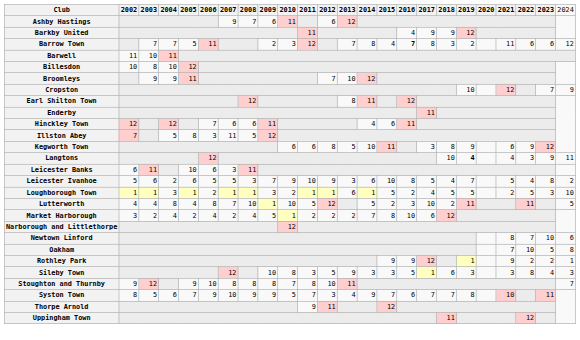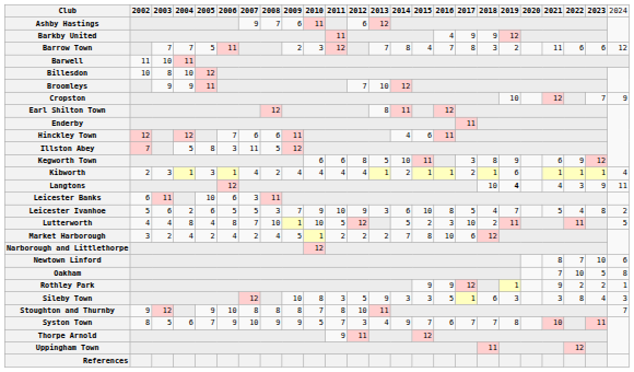 <table class="wikitable plainrowheaders" style="font-size:85%; text-align: right;">
 <tr>
 <th scope="col">Club</th>
 <th scope="col">2002</th>
 <th scope="col">2003</th>
 <th scope="col">2004</th>
 <th scope="col">2005</th>
 <th scope="col">2006</th>
 <th scope="col">2007</th>
 <th scope="col">2008</th>
 <th scope="col">2009</th>
 <th scope="col">2010</th>
 <th scope="col">2011</th>
 <th scope="col">2012</th>
 <th scope="col">2013</th>
 <th scope="col">2014</th>
 <th scope="col">2015</th>
 <th scope="col">2016</th>
 <th scope="col">2017</th>
 <th scope="col">2018</th>
 <th scope="col">2019</th>
 <th scope="col">2020</th>
 <th scope="col">2021</th>
 <th scope="col">2022</th>
 <th scope="col">2023</th>
 <td>2024</td>
 </tr>
 <tr>
 <th scope="row">Ashby Hastings</th>
 <td bgcolor="#ececec" colspan="5"></td>
 <td>9</td>
 <td>7</td>
 <td>6</td>
 <td bgcolor="#ffcfcf">11</td>
 <td bgcolor="#ececec"></td>
 <td>6</td>
 <td bgcolor="#ffcfcf">12</td>
 <td bgcolor="#ececec" colspan="10"></td>
 </tr>
 <tr>
 <th scope="row">Barkby United</th>
 <td bgcolor="#ececec" colspan="9"></td>
 <td bgcolor="#ffcfcf">11</td>
 <td bgcolor="#ececec" colspan="4"></td>
 <td>4</td>
 <td>9</td>
 <td>9</td>
 <td bgcolor="#ffcfcf">12</td>
 <td bgcolor="#ececec" colspan="4"></td>
 </tr>
 <tr>
 <th scope="row">Barrow Town</th>
 <td bgcolor="#ececec"></td>
 <td>7</td>
 <td>7</td>
 <td>5</td>
 <td bgcolor="#ffcfcf">11</td>
 <td bgcolor="#ececec" colspan="2"></td>
 <td>2</td>
 <td>3</td>
 <td bgcolor="#ffcfcf">12</td>
 <td bgcolor="#ececec"></td>
 <td>7</td>
 <td>8</td>
 <td>4</td>
-<td><strong>7</strong></td>
+<td>7</td>
 <td>8</td>
 <td>3</td>
 <td>2</td>
 <td></td>
 <td>11</td>
 <td>6</td>
 <td>6</td>
 <td>12</td>
 </tr>
 <tr>
 <th scope="row">Barwell</th>
 <td>11</td>
 <td>10</td>
 <td bgcolor="#ffcfcf">11</td>
 <td bgcolor="#ececec" colspan="20"></td>
 </tr>
 <tr>
 <th scope="row">Billesdon</th>
 <td>10</td>
 <td>8</td>
 <td>10</td>
 <td bgcolor="#ffcfcf">12</td>
 <td bgcolor="#ececec" colspan="18"></td>
 </tr>
 <tr>
 <th scope="row">Broomleys</th>
 <td bgcolor="#ececec"></td>
 <td>9</td>
 <td>9</td>
 <td bgcolor="#ffcfcf">11</td>
 <td bgcolor="#ececec" colspan="6"></td>
 <td>7</td>
 <td>10</td>
 <td bgcolor="#ffcfcf">12</td>
 <td bgcolor="#ececec" colspan="9"></td>
 </tr>
 <tr>
 <th scope="row">Cropston</th>
 <td bgcolor="#ececec" colspan="17"></td>
 <td>10</td>
 <td></td>
 <td bgcolor="#ffcfcf">12</td>
 <td bgcolor="#ececec"></td>
 <td>7</td>
 <td>9</td>
 </tr>
 <tr>
 <th scope="row">Earl Shilton Town</th>
 <td bgcolor="#ececec" colspan="6"></td>
 <td bgcolor="#ffcfcf">12</td>
 <td bgcolor="#ececec" colspan="4"></td>
 <td>8</td>
 <td bgcolor="#ffcfcf">11</td>
 <td bgcolor="#ececec"></td>
 <td bgcolor="#ffcfcf">12</td>
 <td bgcolor="#ececec" colspan="7"></td>
 </tr>
 <tr>
 <th scope="row">Enderby</th>
 <td bgcolor="#ececec" colspan="15"></td>
 <td bgcolor="#ffcfcf">11</td>
 <td bgcolor="#ececec" colspan="6"></td>
 </tr>
 <tr>
 <th scope="row">Hinckley Town</th>
 <td bgcolor="#ffcfcf">12</td>
 <td bgcolor="#ececec"></td>
 <td bgcolor="#ffcfcf">12</td>
 <td bgcolor="#ececec"></td>
 <td>7</td>
 <td>6</td>
 <td>6</td>
 <td bgcolor="#ffcfcf">11</td>
 <td bgcolor="#ececec" colspan="4"></td>
 <td>4</td>
 <td>6</td>
 <td bgcolor="#ffcfcf">11</td>
 <td bgcolor="#ececec" colspan="7"></td>
 </tr>
 <tr>
 <th scope="row">Illston Abey</th>
 <td bgcolor="#ffcfcf">7</td>
 <td bgcolor="#ececec"></td>
 <td>5</td>
 <td>8</td>
 <td>3</td>
 <td>11</td>
 <td>5</td>
 <td bgcolor="#ffcfcf">12</td>
 <td bgcolor="#ececec" colspan="14"></td>
 </tr>
 <tr>
 <th scope="row">Kegworth Town</th>
 <td bgcolor="#ececec" colspan="8"></td>
 <td>6</td>
 <td>6</td>
 <td>8</td>
 <td>5</td>
 <td>10</td>
 <td bgcolor="#ffcfcf">11</td>
 <td bgcolor="#ececec"></td>
 <td>3</td>
 <td>8</td>
 <td>9</td>
 <td></td>
 <td>6</td>
 <td>9</td>
 <td bgcolor="#ffcfcf">12</td>
 </tr>
 <tr>
+<th scope="row">Kibworth</th>
+<td>2</td>
+<td>3</td>
+<td bgcolor="#ffffbf">1</td>
+<td>3</td>
+<td bgcolor="#ffffbf">1</td>
+<td>4</td>
+<td>2</td>
+<td>4</td>
+<td>4</td>
+<td>4</td>
+<td>4</td>
+<td bgcolor="#ffffbf">1</td>
+<td>2</td>
+<td bgcolor="#ffffbf">1</td>
+<td bgcolor="#ffffbf">1</td>
+<td>2</td>
+<td bgcolor="#ffffbf">1</td>
+<td>6</td>
+<td></td>
+<td bgcolor="#ffffbf">1</td>
+<td bgcolor="#ffffbf">1</td>
+<td bgcolor="#ffffbf">1</td>
+<td>4</td>
+</tr>
+<tr>
 <th scope="row">Langtons</th>
 <td bgcolor="#ececec" colspan="4"></td>
 <td bgcolor="#ffcfcf">12</td>
 <td bgcolor="#ececec" colspan="11"></td>
 <td>10</td>
 <td><strong>4</strong></td>
 <td></td>
 <td>4</td>
 <td>3</td>
 <td>9</td>
 <td>11</td>
 </tr>
 <tr>
 <th scope="row">Leicester Banks</th>
 <td>6</td>
 <td bgcolor="#ffcfcf">11</td>
 <td bgcolor="#ececec"></td>
 <td>10</td>
 <td>6</td>
 <td>3</td>
 <td bgcolor="#ffcfcf">11</td>
 <td bgcolor="#ececec" colspan="15"></td>
 </tr>
 <tr>
 <th scope="row">Leicester Ivanhoe</th>
 <td>5</td>
 <td>6</td>
 <td>2</td>
 <td>6</td>
 <td>5</td>
 <td>5</td>
 <td>3</td>
 <td>7</td>
 <td>9</td>
 <td>10</td>
 <td>9</td>
 <td>3</td>
 <td>6</td>
 <td>10</td>
 <td>8</td>
 <td>5</td>
 <td>4</td>
 <td>7</td>
 <td></td>
 <td>5</td>
 <td>4</td>
 <td>8</td>
 <td>2</td>
-</tr>
-<tr>
-<th scope="row">Loughborough Town</th>
-<td bgcolor="#ffffbf">1</td>
-<td bgcolor="#ffffbf">1</td>
-<td>3</td>
-<td bgcolor="#ffffbf">1</td>
-<td>2</td>
-<td bgcolor="#ffffbf">1</td>
-<td bgcolor="#ffffbf">1</td>
-<td>3</td>
-<td>2</td>
-<td bgcolor="#ffffbf">1</td>
-<td bgcolor="#ffffbf">1</td>
-<td>6</td>
-<td bgcolor="#ffffbf">1</td>
-<td>5</td>
-<td>2</td>
-<td>4</td>
-<td>5</td>
-<td>5</td>
-<td></td>
-<td>2</td>
-<td>5</td>
-<td>3</td>
-<td>10</td>
 </tr>
 <tr>
 <th scope="row">Lutterworth</th>
 <td>4</td>
 <td>4</td>
 <td>8</td>
 <td>4</td>
 <td>8</td>
 <td>7</td>
 <td>10</td>
 <td bgcolor="#ffffbf">1</td>
 <td>10</td>
 <td>5</td>
 <td bgcolor="#ffcfcf">12</td>
 <td bgcolor="#ececec"></td>
 <td>5</td>
 <td>2</td>
 <td>3</td>
 <td>10</td>
 <td>2</td>
 <td bgcolor="#ffcfcf">11</td>
 <td bgcolor="#ececec" colspan="2"></td>
 <td bgcolor="#ffcfcf">11</td>
 <td bgcolor="#ececec" colspan="1"></td>
 <td>5</td>
 </tr>
 <tr>
 <th scope="row">Market Harborough</th>
 <td>3</td>
 <td>2</td>
 <td>4</td>
 <td>2</td>
 <td>4</td>
 <td>2</td>
 <td>4</td>
 <td>5</td>
 <td bgcolor="#ffffbf">1</td>
 <td>2</td>
 <td>2</td>
 <td>2</td>
 <td>7</td>
 <td>8</td>
 <td>10</td>
 <td>6</td>
 <td bgcolor="#ffcfcf">12</td>
 <td bgcolor="#ececec" colspan="5"></td>
 </tr>
 <tr>
 <th scope="row">Narborough and Littlethorpe</th>
 <td bgcolor="#ececec" colspan="8"></td>
 <td bgcolor="#ffcfcf">12</td>
 <td bgcolor="#ececec" colspan="13"></td>
 </tr>
 <tr>
 <th scope="row">Newtown Linford</th>
 <td bgcolor="#ececec" colspan="18"></td>
 <td></td>
 <td>8</td>
 <td>7</td>
 <td>10</td>
 <td>6</td>
 </tr>
 <tr>
 <th scope="row">Oakham</th>
 <td bgcolor="#ececec" colspan="18"></td>
 <td></td>
 <td>7</td>
 <td>10</td>
 <td>5</td>
 <td>8</td>
 </tr>
 <tr>
 <th scope="row">Rothley Park</th>
 <td bgcolor="#ececec" colspan="13"></td>
 <td>9</td>
 <td>9</td>
 <td bgcolor="#ffcfcf">12</td>
 <td bgcolor="#ececec"></td>
 <td bgcolor="#ffffbf">1</td>
 <td></td>
 <td>9</td>
 <td>2</td>
 <td>2</td>
 <td>1</td>
 </tr>
 <tr>
 <th scope="row">Sileby Town</th>
 <td bgcolor="#ececec" colspan="5"></td>
 <td bgcolor="#ffcfcf">12</td>
 <td bgcolor="#ececec"></td>
 <td>10</td>
 <td>8</td>
 <td>3</td>
 <td>5</td>
 <td>9</td>
 <td>3</td>
 <td>3</td>
 <td>5</td>
 <td bgcolor="#ffffbf">1</td>
 <td>6</td>
 <td>3</td>
 <td></td>
 <td>3</td>
 <td>8</td>
 <td>4</td>
 <td>3</td>
 </tr>
 <tr>
 <th scope="row">Stoughton and Thurnby</th>
 <td>9</td>
 <td bgcolor="#ffcfcf">12</td>
 <td bgcolor="#ececec"></td>
 <td>9</td>
 <td>10</td>
 <td>8</td>
 <td>8</td>
 <td>8</td>
 <td>7</td>
 <td>8</td>
 <td>10</td>
 <td bgcolor="#ffcfcf">11</td>
 <td bgcolor="#ececec" colspan="10"></td>
 <td>7</td>
 </tr>
 <tr>
 <th scope="row">Syston Town</th>
 <td>8</td>
 <td>5</td>
 <td>6</td>
 <td>7</td>
 <td>9</td>
 <td>10</td>
 <td>9</td>
 <td>9</td>
 <td>5</td>
 <td>7</td>
 <td>3</td>
 <td>4</td>
 <td>9</td>
 <td>7</td>
 <td>6</td>
 <td>7</td>
 <td>7</td>
 <td>8</td>
 <td></td>
 <td bgcolor="#ffcfcf">10</td>
 <td bgcolor="#ececec"></td>
 <td bgcolor="#ffcfcf">11</td>
 </tr>
 <tr>
 <th scope="row">Thorpe Arnold</th>
 <td bgcolor="#ececec" colspan="9"></td>
 <td>9</td>
 <td bgcolor="#ffcfcf">11</td>
 <td bgcolor="#ececec" colspan="2"></td>
 <td bgcolor="#ffcfcf">12</td>
 <td bgcolor="#ececec" colspan="8"></td>
 </tr>
 <tr>
 <th scope="row">Uppingham Town</th>
 <td bgcolor="#ececec" colspan="16"></td>
 <td bgcolor="#ffcfcf">11</td>
 <td bgcolor="#ececec" colspan="3"></td>
 <td bgcolor="#ffcfcf">12</td>
 <td bgcolor="#ececec" colspan="1"></td>
 </tr>
+<tr style="text-align: center;">
+<th scope="row" style="text-align: right;">References</th>
+<th scope="col"></th>
+<th scope="col"></th>
+<th scope="col"></th>
+<th scope="col"></th>
+<th scope="col"></th>
+<th scope="col"></th>
+<th scope="col"></th>
+<th scope="col"></th>
+<th scope="col"></th>
+<th scope="col"></th>
+<th scope="col"></th>
+<th scope="col"></th>
+<th scope="col"></th>
+<th scope="col"></th>
+<th scope="col"></th>
+<th scope="col"></th>
+<th scope="col"></th>
+<th scope="col"></th>
+<th scope="col"></th>
+<th scope="col"></th>
+<th scope="col"></th>
+<th scope="col"></th>
+<td></td>
+</tr>
 </table>
